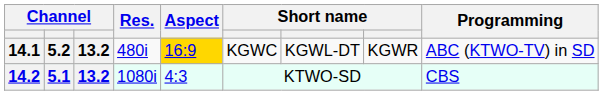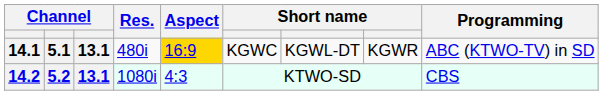 <table class="wikitable">
 <tr>
 <th scope = "col" colspan="3"><a href='#'>Channel</a></th>
 <th scope = "col" rowspan="2"><a href='#'>Res.</a></th>
 <th scope = "col" rowspan="2"><a href='#'>Aspect</a></th>
 <th scope = "col" colspan="3">Short name</th>
 <th scope = "col" rowspan="2">Programming</th>
 </tr>
 <tr>
 <th scope = "col"></th>
 <th></th>
 <th></th>
 <th></th>
 <th></th>
 <th></th>
 </tr>
 <tr>
 <th scope = "col">14.1</th>
-<th>5.2</th>
-<th>13.2</th>
+<th>5.1</th>
+<th>13.1</th>
 <td><a href='#'>480i</a></td>
 <td style="background: gold;"><a href='#'>16:9</a></td>
 <td>KGWC</td>
 <td>KGWL-DT</td>
 <td>KGWR</td>
 <td><a href='#'>ABC</a> (<a href='#'>KTWO-TV</a>) in <a href='#'>SD</a></td>
 </tr>
 <tr style="background-color: #E6FFF7;">
 <th scope = "col"><a href='#'>14.2</a></th>
-<th><a href='#'>5.1</a></th>
-<th><a href='#'>13.2</a></th>
+<th><a href='#'>5.2</a></th>
+<th><a href='#'>13.1</a></th>
 <td><a href='#'>1080i</a></td>
 <td><a href='#'>4:3</a></td>
 <td style="text-align: center;" colspan=3>KTWO-SD</td>
 <td><a href='#'>CBS</a></td>
 </tr>
 </table>
